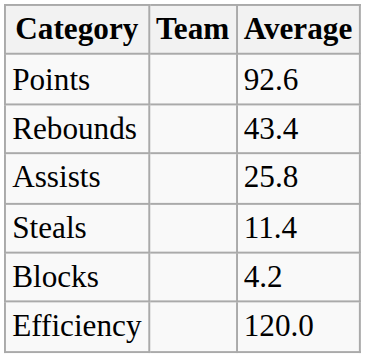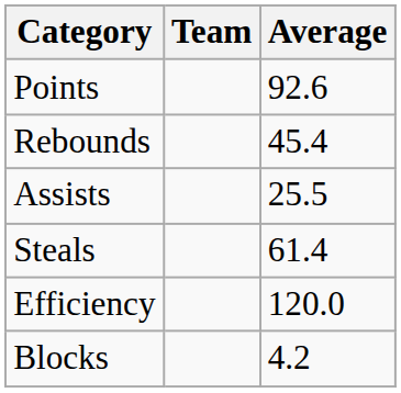 <table class=wikitable>
 <tr>
 <th>Category</th>
 <th>Team</th>
 <th>Average</th>
 </tr>
 <tr>
 <td>Points</td>
 <td></td>
 <td>92.6</td>
 </tr>
 <tr>
 <td>Rebounds</td>
 <td></td>
-<td>43.4</td>
+<td>45.4</td>
 </tr>
 <tr>
 <td>Assists</td>
 <td></td>
-<td>25.8</td>
+<td>25.5</td>
 </tr>
 <tr>
 <td>Steals</td>
 <td></td>
-<td>11.4</td>
+<td>61.4</td>
+</tr>
+<tr>
+<td>Efficiency</td>
+<td></td>
+<td>120.0</td>
 </tr>
 <tr>
 <td>Blocks</td>
 <td></td>
 <td>4.2</td>
 </tr>
-<tr>
-<td>Efficiency</td>
-<td></td>
-<td>120.0</td>
-</tr>
 </table>
